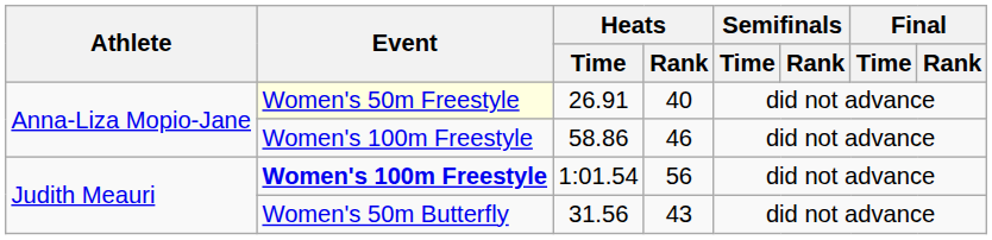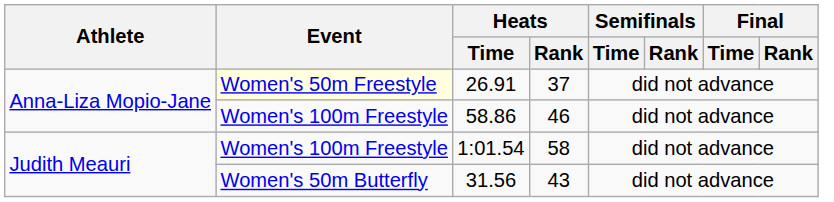 <table class=wikitable style="font-size:90%">
 <tr>
 <th rowspan="2">Athlete</th>
 <th rowspan="2">Event</th>
 <th colspan="2">Heats</th>
 <th colspan="2">Semifinals</th>
 <th colspan="2">Final</th>
 </tr>
 <tr>
 <th>Time</th>
 <th>Rank</th>
 <th>Time</th>
 <th>Rank</th>
 <th>Time</th>
 <th>Rank</th>
 </tr>
 <tr>
 <td rowspan="2"><a href='#'>Anna-Liza Mopio-Jane</a></td>
 <td style="background: lightyellow;"><a href='#'>Women's 50m Freestyle</a></td>
 <td align=center>26.91</td>
-<td align=center>40</td>
+<td align=center>37</td>
 <td align=center colspan=4>did not advance</td>
 </tr>
 <tr>
 <td><a href='#'>Women's 100m Freestyle</a></td>
 <td align=center>58.86</td>
 <td align=center>46</td>
 <td align=center colspan=4>did not advance</td>
 </tr>
 <tr>
 <td rowspan="2"><a href='#'>Judith Meauri</a></td>
-<td><strong><a href='#'>Women's 100m Freestyle</a></strong></td>
+<td><a href='#'>Women's 100m Freestyle</a></td>
 <td align=center>1:01.54</td>
-<td align=center>56</td>
+<td align=center>58</td>
 <td align=center colspan=4>did not advance</td>
 </tr>
 <tr>
 <td><a href='#'>Women's 50m Butterfly</a></td>
 <td align=center>31.56</td>
 <td align=center>43</td>
 <td align=center colspan=4>did not advance</td>
 </tr>
 </table>
